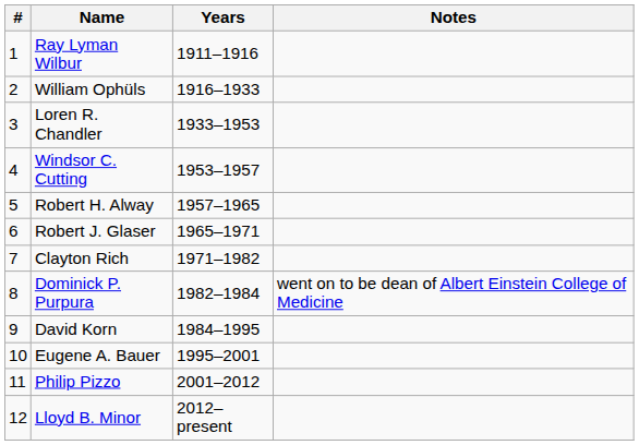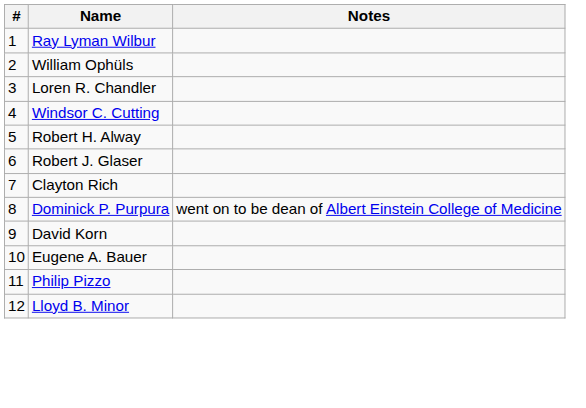 <table class="wikitable">
 <tr>
 <th>#</th>
 <th>Name</th>
-<th>Years</th>
 <th>Notes</th>
 </tr>
 <tr>
 <td>1</td>
 <td><a href='#'>Ray Lyman Wilbur</a></td>
-<td>1911–1916</td>
 <td></td>
 </tr>
 <tr>
 <td>2</td>
 <td>William Ophüls</td>
-<td>1916–1933</td>
 <td></td>
 </tr>
 <tr>
 <td>3</td>
 <td>Loren R. Chandler</td>
-<td>1933–1953</td>
 <td></td>
 </tr>
 <tr>
 <td>4</td>
 <td><a href='#'>Windsor C. Cutting</a></td>
-<td>1953–1957</td>
 <td></td>
 </tr>
 <tr>
 <td>5</td>
 <td>Robert H. Alway</td>
-<td>1957–1965</td>
 <td></td>
 </tr>
 <tr>
 <td>6</td>
 <td>Robert J. Glaser</td>
-<td>1965–1971</td>
 <td></td>
 </tr>
 <tr>
 <td>7</td>
 <td>Clayton Rich</td>
-<td>1971–1982</td>
 <td></td>
 </tr>
 <tr>
 <td>8</td>
 <td><a href='#'>Dominick P. Purpura</a></td>
-<td>1982–1984</td>
 <td>went on to be dean of <a href='#'>Albert Einstein College of Medicine</a></td>
 </tr>
 <tr>
 <td>9</td>
 <td>David Korn</td>
-<td>1984–1995</td>
 <td></td>
 </tr>
 <tr>
 <td>10</td>
 <td>Eugene A. Bauer</td>
-<td>1995–2001</td>
 <td></td>
 </tr>
 <tr>
 <td>11</td>
 <td><a href='#'>Philip Pizzo</a></td>
-<td>2001–2012</td>
 <td></td>
 </tr>
 <tr>
 <td>12</td>
 <td><a href='#'>Lloyd B. Minor</a></td>
-<td>2012–present</td>
 <td></td>
 </tr>
 </table>
